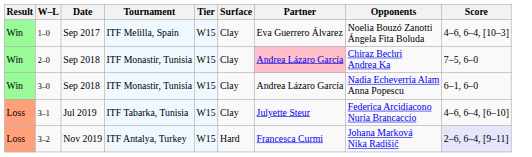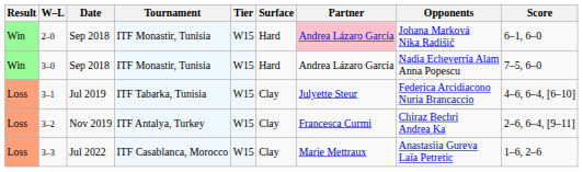 <table class="wikitable sortable">
 <tr>
 <th>Result</th>
 <th class="unsortable">W–L</th>
 <th>Date</th>
 <th>Tournament</th>
 <th>Tier</th>
 <th>Surface</th>
 <th>Partner</th>
 <th>Opponents</th>
 <th class="unsortable">Score</th>
 </tr>
 <tr>
 <td style="background:#98fb98;">Win</td>
-<td><small>1–0</small></td>
-<td>Sep 2017</td>
-<td bgcolor=#f0f8ff>ITF Melilla, Spain</td>
-<td bgcolor=#f0f8ff>W15</td>
-<td>Clay</td>
-<td> Eva Guerrero Álvarez</td>
-<td> Noelia Bouzó Zanotti <br>  Ángela Fita Boluda</td>
-<td>4–6, 6–4, [10–3]</td>
-</tr>
-<tr>
-<td style="background:#98fb98;">Win</td>
 <td><small>2–0</small></td>
 <td>Sep 2018</td>
 <td bgcolor=#f0f8ff>ITF Monastir, Tunisia</td>
 <td bgcolor=#f0f8ff>W15</td>
-<td>Clay</td>
+<td>Hard</td>
 <td style="background: pink;"> <a href='#'>Andrea Lázaro García</a></td>
-<td> <a href='#'>Chiraz Bechri</a> <br>  <a href='#'>Andrea Ka</a></td>
-<td>7–5, 6–0</td>
+<td> <a href='#'>Johana Marková</a> <br>  <a href='#'>Nika Radišič</a></td>
+<td>6–1, 6–0</td>
 </tr>
 <tr>
 <td style="background:#98fb98;">Win</td>
 <td><small>3–0</small></td>
 <td>Sep 2018</td>
 <td bgcolor=#f0f8ff>ITF Monastir, Tunisia</td>
 <td bgcolor=#f0f8ff>W15</td>
-<td>Clay</td>
+<td>Hard</td>
 <td> Andrea Lázaro García</td>
 <td> <a href='#'>Nadia Echeverría Alam</a> <br>  Anna Popescu</td>
-<td>6–1, 6–0</td>
+<td>7–5, 6–0</td>
 </tr>
 <tr>
 <td bgcolor="FFA07A">Loss</td>
 <td><small>3–1</small></td>
 <td>Jul 2019</td>
 <td bgcolor=#f0f8ff>ITF Tabarka, Tunisia</td>
 <td bgcolor=#f0f8ff>W15</td>
 <td>Clay</td>
 <td> <a href='#'>Julyette Steur</a></td>
 <td> <a href='#'>Federica Arcidiacono</a> <br>  <a href='#'>Nuria Brancaccio</a></td>
 <td>4–6, 6–4, [6–10]</td>
 </tr>
 <tr>
 <td bgcolor="FFA07A">Loss</td>
 <td><small>3–2</small></td>
 <td>Nov 2019</td>
 <td bgcolor=#f0f8ff>ITF Antalya, Turkey</td>
 <td bgcolor=#f0f8ff>W15</td>
-<td>Hard</td>
+<td>Clay</td>
 <td> <a href='#'>Francesca Curmi</a></td>
-<td> <a href='#'>Johana Marková</a> <br>  <a href='#'>Nika Radišič</a></td>
-<td style="background: lavender;">2–6, 6–4, [9–11]</td>
+<td> <a href='#'>Chiraz Bechri</a> <br>  <a href='#'>Andrea Ka</a></td>
+<td>2–6, 6–4, [9–11]</td>
+</tr>
+<tr>
+<td bgcolor="FFA07A">Loss</td>
+<td><small>3–3</small></td>
+<td>Jul 2022</td>
+<td bgcolor=#f0f8ff>ITF Casablanca, Morocco</td>
+<td bgcolor=#f0f8ff>W15</td>
+<td>Clay</td>
+<td> <a href='#'>Marie Mettraux</a></td>
+<td> <a href='#'>Anastasiia Gureva</a> <br>  <a href='#'>Laïa Petretic</a></td>
+<td>1–6, 2–6</td>
 </tr>
 </table>
